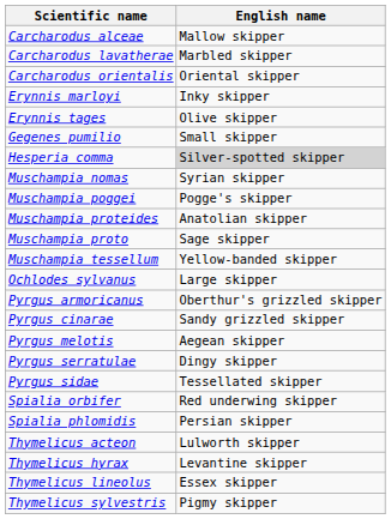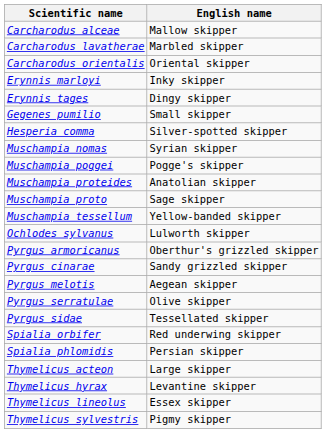 <table class="wikitable sortable">
 <tr>
 <th>Scientific name</th>
 <th>English name</th>
 </tr>
 <tr>
 <td><em><a href='#'>Carcharodus alceae</a></em></td>
 <td>Mallow skipper</td>
 </tr>
 <tr>
 <td><em><a href='#'>Carcharodus lavatherae</a></em></td>
 <td>Marbled skipper</td>
 </tr>
 <tr>
 <td><em><a href='#'>Carcharodus orientalis</a></em></td>
 <td>Oriental skipper</td>
 </tr>
 <tr>
 <td><em><a href='#'>Erynnis marloyi</a></em></td>
 <td>Inky skipper</td>
 </tr>
 <tr>
 <td><em><a href='#'>Erynnis tages</a></em></td>
-<td>Olive skipper</td>
+<td>Dingy skipper</td>
 </tr>
 <tr>
 <td><em><a href='#'>Gegenes pumilio</a></em></td>
 <td>Small skipper</td>
 </tr>
 <tr>
 <td><em><a href='#'>Hesperia comma</a></em></td>
-<td style="background: lightgrey;">Silver-spotted skipper</td>
+<td>Silver-spotted skipper</td>
 </tr>
 <tr>
 <td><em><a href='#'>Muschampia nomas</a></em></td>
 <td>Syrian skipper</td>
 </tr>
 <tr>
 <td><em><a href='#'>Muschampia poggei</a></em></td>
 <td>Pogge's skipper</td>
 </tr>
 <tr>
 <td><em><a href='#'>Muschampia proteides</a></em></td>
 <td>Anatolian skipper</td>
 </tr>
 <tr>
 <td><em><a href='#'>Muschampia proto</a></em></td>
 <td>Sage skipper</td>
 </tr>
 <tr>
 <td><em><a href='#'>Muschampia tessellum</a></em></td>
 <td>Yellow-banded skipper</td>
 </tr>
 <tr>
 <td><em><a href='#'>Ochlodes sylvanus</a></em></td>
-<td>Large skipper</td>
+<td>Lulworth skipper</td>
 </tr>
 <tr>
 <td><em><a href='#'>Pyrgus armoricanus</a></em></td>
 <td>Oberthur's grizzled skipper</td>
 </tr>
 <tr>
 <td><em><a href='#'>Pyrgus cinarae</a></em></td>
 <td>Sandy grizzled skipper</td>
 </tr>
 <tr>
 <td><em><a href='#'>Pyrgus melotis</a></em></td>
 <td>Aegean skipper</td>
 </tr>
 <tr>
 <td><em><a href='#'>Pyrgus serratulae</a></em></td>
-<td>Dingy skipper</td>
+<td>Olive skipper</td>
 </tr>
 <tr>
 <td><em><a href='#'>Pyrgus sidae</a></em></td>
 <td>Tessellated skipper</td>
 </tr>
 <tr>
 <td><em><a href='#'>Spialia orbifer</a></em></td>
 <td>Red underwing skipper</td>
 </tr>
 <tr>
 <td><em><a href='#'>Spialia phlomidis</a></em></td>
 <td>Persian skipper</td>
 </tr>
 <tr>
 <td><em><a href='#'>Thymelicus acteon</a></em></td>
-<td>Lulworth skipper</td>
+<td>Large skipper</td>
 </tr>
 <tr>
 <td><em><a href='#'>Thymelicus hyrax</a></em></td>
 <td>Levantine skipper</td>
 </tr>
 <tr>
 <td><em><a href='#'>Thymelicus lineolus</a></em></td>
 <td>Essex skipper</td>
 </tr>
 <tr>
 <td><em><a href='#'>Thymelicus sylvestris</a></em></td>
 <td>Pigmy skipper</td>
 </tr>
 </table>
